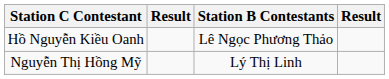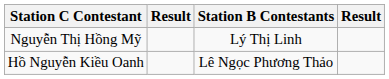 <table class="wikitable sortable" style="text-align:center;">
 <tr>
 <th>Station C Contestant</th>
 <th>Result</th>
 <th>Station B Contestants</th>
 <th>Result</th>
 </tr>
 <tr>
+<td>Nguyễn Thị Hồng Mỹ</td>
+<td></td>
+<td>Lý Thị Linh</td>
+<td></td>
+</tr>
+<tr>
 <td>Hồ Nguyễn Kiều Oanh</td>
 <td></td>
 <td>Lê Ngọc Phương Thảo</td>
 <td></td>
 </tr>
-<tr>
-<td>Nguyễn Thị Hồng Mỹ</td>
-<td></td>
-<td>Lý Thị Linh</td>
-<td></td>
-</tr>
 </table>
